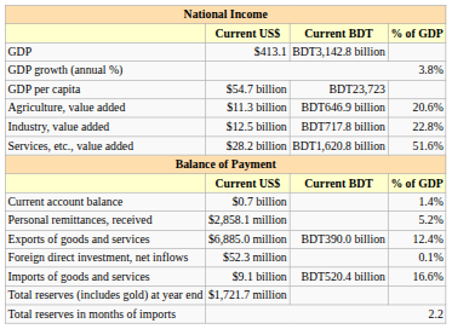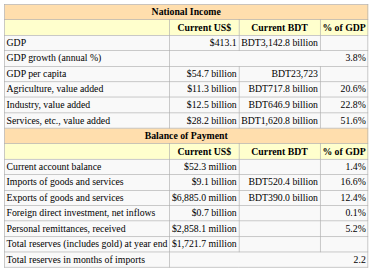 <table class="wikitable">
 <tr>
 <th colspan="4" style="background: #ffdead;">National Income</th>
 </tr>
 <tr>
 <th style="background: #ffffcd;"></th>
 <th style="background: #ffffcd;">Current US$</th>
 <th style="background: #ffffcd;">Current BDT</th>
 <th style="background: #ffffcd;">% of GDP</th>
 </tr>
 <tr>
 <td>GDP</td>
 <td style="text-align: right;">$413.1</td>
 <td style="text-align: right;">BDT3,142.8 billion</td>
 <td style="text-align: right;"></td>
 </tr>
 <tr>
 <td>GDP growth (annual %)</td>
 <td colspan="3"  style="text-align: right;">3.8%</td>
 </tr>
 <tr>
 <td>GDP per capita</td>
 <td style="text-align: right;">$54.7 billion</td>
 <td style="text-align: right;">BDT23,723</td>
 <td style="text-align: right;"></td>
 </tr>
 <tr>
 <td>Agriculture, value added</td>
 <td style="text-align: right;">$11.3 billion</td>
-<td style="text-align: right;">BDT646.9 billion</td>
+<td style="text-align: right;">BDT717.8 billion</td>
 <td style="text-align: right;">20.6%</td>
 </tr>
 <tr>
 <td>Industry, value added</td>
 <td style="text-align: right;">$12.5 billion</td>
-<td style="text-align: right;">BDT717.8 billion</td>
+<td style="text-align: right;">BDT646.9 billion</td>
 <td style="text-align: right;">22.8%</td>
 </tr>
 <tr>
 <td>Services, etc., value added</td>
 <td style="text-align: right;">$28.2 billion</td>
 <td style="text-align: right;">BDT1,620.8 billion</td>
 <td style="text-align: right;">51.6%</td>
 </tr>
 <tr>
 <th colspan="4" style="background: #ffdead;">Balance of Payment</th>
 </tr>
 <tr>
 <th style="background: #ffffcd;"></th>
 <th style="background: #ffffcd;">Current US$</th>
 <th style="background: #ffffcd;">Current BDT</th>
 <th style="background: #ffffcd;">% of GDP</th>
 </tr>
 <tr>
 <td>Current account balance</td>
-<td style="text-align: right;">$0.7 billion</td>
+<td style="text-align: right;">$52.3 million</td>
 <td style="text-align: right;"></td>
 <td style="text-align: right;">1.4%</td>
 </tr>
 <tr>
-<td>Personal remittances, received</td>
-<td style="text-align: right;">$2,858.1 million</td>
-<td style="text-align: right;"></td>
-<td style="text-align: right;">5.2%</td>
+<td>Imports of goods and services</td>
+<td style="text-align: right;">$9.1 billion</td>
+<td style="text-align: right;">BDT520.4 billion</td>
+<td style="text-align: right;">16.6%</td>
 </tr>
 <tr>
 <td>Exports of goods and services</td>
 <td style="text-align: right;">$6,885.0 million</td>
 <td style="text-align: right;">BDT390.0 billion</td>
 <td style="text-align: right;">12.4%</td>
 </tr>
 <tr>
 <td>Foreign direct investment, net inflows</td>
-<td style="text-align: right;">$52.3 million</td>
+<td style="text-align: right;">$0.7 billion</td>
 <td style="text-align: right;"></td>
 <td style="text-align: right;">0.1%</td>
 </tr>
 <tr>
-<td>Imports of goods and services</td>
-<td style="text-align: right;">$9.1 billion</td>
-<td style="text-align: right;">BDT520.4 billion</td>
-<td style="text-align: right;">16.6%</td>
+<td>Personal remittances, received</td>
+<td style="text-align: right;">$2,858.1 million</td>
+<td style="text-align: right;"></td>
+<td style="text-align: right;">5.2%</td>
 </tr>
 <tr>
 <td>Total reserves (includes gold) at year end</td>
 <td style="text-align: right;">$1,721.7 million</td>
 <td style="text-align: right;"></td>
 <td style="text-align: right;"></td>
 </tr>
 <tr>
 <td>Total reserves in months of imports</td>
 <td colspan="3"  style="text-align: right;">2.2</td>
 </tr>
 </table>
